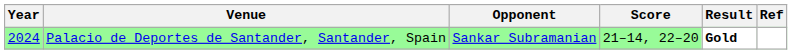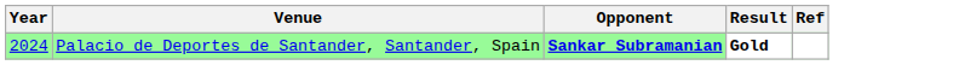 <table class="sortable wikitable" style="font-size: 90%;">
 <tr>
 <th>Year</th>
 <th>Venue</th>
 <th>Opponent</th>
-<th>Score</th>
 <th>Result</th>
 <th>Ref</th>
 </tr>
 <tr style="background:#98FB98">
 <td align="center"><a href='#'>2024</a></td>
 <td align="left"><a href='#'>Palacio de Deportes de Santander</a>, <a href='#'>Santander</a>, Spain</td>
-<td align="left"> <a href='#'>Sankar Subramanian</a></td>
-<td align="left">21–14, 22–20</td>
+<td align="left"><strong> <a href='#'>Sankar Subramanian</a></strong></td>
 <td style="text-align:left; background:white"> <strong>Gold</strong></td>
 <td style="text-align:center; background:white"></td>
 </tr>
 </table>
